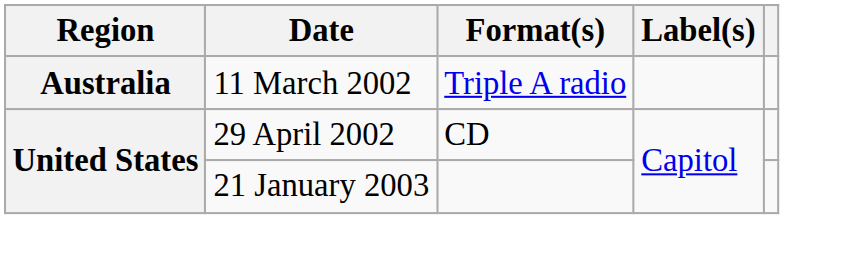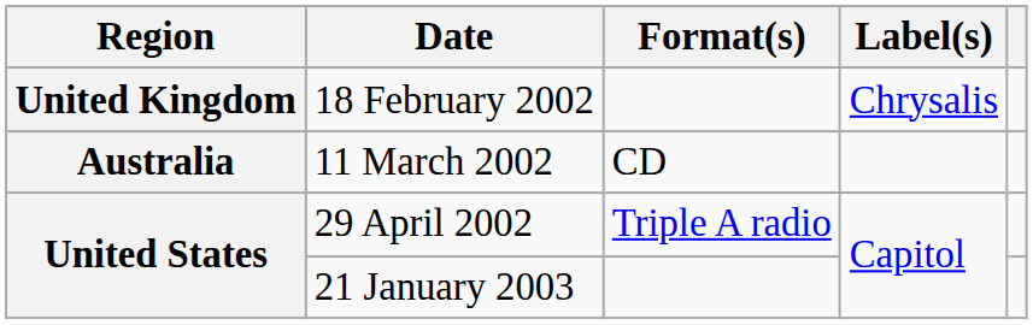 <table class="wikitable plainrowheaders" style="text-align:left">
 <tr>
 <th scope="col">Region</th>
 <th scope="col">Date</th>
 <th scope="col">Format(s)</th>
 <th scope="col">Label(s)</th>
 <th scope="col"></th>
 </tr>
 <tr>
+<th scope="row">United Kingdom</th>
+<td>18 February 2002</td>
+<td></td>
+<td><a href='#'>Chrysalis</a></td>
+<td align="center"></td>
+</tr>
+<tr>
 <th scope="row">Australia</th>
 <td>11 March 2002</td>
-<td><a href='#'>Triple A radio</a></td>
+<td>CD</td>
 <td></td>
 <td align="center"></td>
 </tr>
 <tr>
 <th scope="row" rowspan="2">United States</th>
 <td>29 April 2002</td>
-<td>CD</td>
+<td><a href='#'>Triple A radio</a></td>
 <td rowspan="2"><a href='#'>Capitol</a></td>
 <td align="center"></td>
 </tr>
 <tr>
 <td>21 January 2003</td>
 <td></td>
 <td align="center"></td>
 </tr>
 </table>
